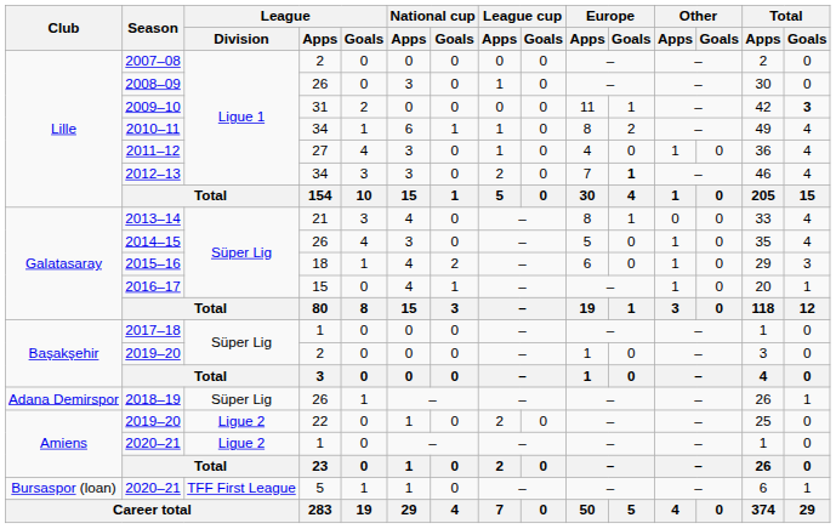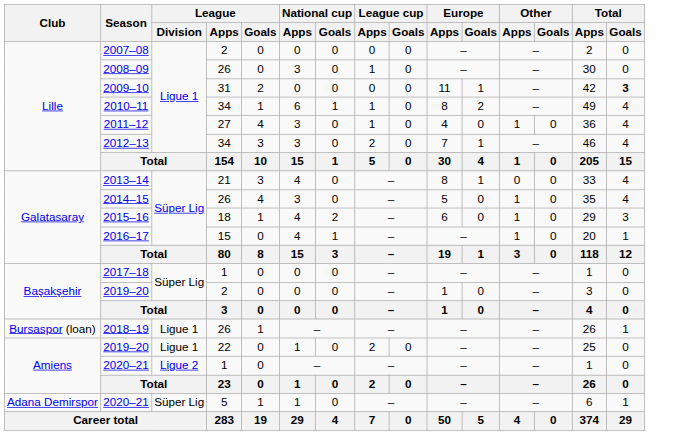 <table class="wikitable" style="text-align: center">
 <tr>
 <th rowspan="2">Club</th>
 <th rowspan="2">Season</th>
 <th colspan="3">League</th>
 <th colspan="2">National cup</th>
 <th colspan="2">League cup</th>
 <th colspan="2">Europe</th>
 <th colspan="2">Other</th>
 <th colspan="2">Total</th>
 </tr>
 <tr>
 <th>Division</th>
 <th>Apps</th>
 <th>Goals</th>
 <th>Apps</th>
 <th>Goals</th>
 <th>Apps</th>
 <th>Goals</th>
 <th>Apps</th>
 <th>Goals</th>
 <th>Apps</th>
 <th>Goals</th>
 <th>Apps</th>
 <th>Goals</th>
 </tr>
 <tr>
 <td rowspan="7"><a href='#'>Lille</a></td>
 <td><a href='#'>2007–08</a></td>
 <td rowspan="6"><a href='#'>Ligue 1</a></td>
 <td>2</td>
 <td>0</td>
 <td>0</td>
 <td>0</td>
 <td>0</td>
 <td>0</td>
 <td colspan="2">–</td>
 <td colspan="2">–</td>
 <td>2</td>
 <td>0</td>
 </tr>
 <tr>
 <td><a href='#'>2008–09</a></td>
 <td>26</td>
 <td>0</td>
 <td>3</td>
 <td>0</td>
 <td>1</td>
 <td>0</td>
 <td colspan="2">–</td>
 <td colspan="2">–</td>
 <td>30</td>
 <td>0</td>
 </tr>
 <tr>
 <td><a href='#'>2009–10</a></td>
 <td>31</td>
 <td>2</td>
 <td>0</td>
 <td>0</td>
 <td>0</td>
 <td>0</td>
 <td>11</td>
 <td>1</td>
 <td colspan="2">–</td>
 <td>42</td>
 <td><strong>3</strong></td>
 </tr>
 <tr>
 <td><a href='#'>2010–11</a></td>
 <td>34</td>
 <td>1</td>
 <td>6</td>
 <td>1</td>
 <td>1</td>
 <td>0</td>
 <td>8</td>
 <td>2</td>
 <td colspan="2">–</td>
 <td>49</td>
 <td>4</td>
 </tr>
 <tr>
 <td><a href='#'>2011–12</a></td>
 <td>27</td>
 <td>4</td>
 <td>3</td>
 <td>0</td>
 <td>1</td>
 <td>0</td>
 <td>4</td>
 <td>0</td>
 <td>1</td>
 <td>0</td>
 <td>36</td>
 <td>4</td>
 </tr>
 <tr>
 <td><a href='#'>2012–13</a></td>
 <td>34</td>
 <td>3</td>
 <td>3</td>
 <td>0</td>
 <td>2</td>
 <td>0</td>
 <td>7</td>
-<td><strong>1</strong></td>
+<td>1</td>
 <td colspan="2">–</td>
 <td>46</td>
 <td>4</td>
 </tr>
 <tr>
 <th colspan="2">Total</th>
 <th>154</th>
 <th>10</th>
 <th>15</th>
 <th>1</th>
 <th>5</th>
 <th>0</th>
 <th>30</th>
 <th>4</th>
 <th>1</th>
 <th>0</th>
 <th>205</th>
 <th>15</th>
 </tr>
 <tr>
 <td rowspan="5"><a href='#'>Galatasaray</a></td>
 <td><a href='#'>2013–14</a></td>
 <td rowspan="4"><a href='#'>Süper Lig</a></td>
 <td>21</td>
 <td>3</td>
 <td>4</td>
 <td>0</td>
 <td colspan="2">–</td>
 <td>8</td>
 <td>1</td>
 <td>0</td>
 <td>0</td>
 <td>33</td>
 <td>4</td>
 </tr>
 <tr>
 <td><a href='#'>2014–15</a></td>
 <td>26</td>
 <td>4</td>
 <td>3</td>
 <td>0</td>
 <td colspan="2">–</td>
 <td>5</td>
 <td>0</td>
 <td>1</td>
 <td>0</td>
 <td>35</td>
 <td>4</td>
 </tr>
 <tr>
 <td><a href='#'>2015–16</a></td>
 <td>18</td>
 <td>1</td>
 <td>4</td>
 <td>2</td>
 <td colspan="2">–</td>
 <td>6</td>
 <td>0</td>
 <td>1</td>
 <td>0</td>
 <td>29</td>
 <td>3</td>
 </tr>
 <tr>
 <td><a href='#'>2016–17</a></td>
 <td>15</td>
 <td>0</td>
 <td>4</td>
 <td>1</td>
 <td colspan="2">–</td>
 <td colspan="2">–</td>
 <td>1</td>
 <td>0</td>
 <td>20</td>
 <td>1</td>
 </tr>
 <tr>
 <th colspan="2">Total</th>
 <th>80</th>
 <th>8</th>
 <th>15</th>
 <th>3</th>
 <th colspan="2">–</th>
 <th>19</th>
 <th>1</th>
 <th>3</th>
 <th>0</th>
 <th>118</th>
 <th>12</th>
 </tr>
 <tr>
 <td rowspan="3"><a href='#'>Başakşehir</a></td>
 <td><a href='#'>2017–18</a></td>
 <td rowspan="2">Süper Lig</td>
 <td>1</td>
 <td>0</td>
 <td>0</td>
 <td>0</td>
 <td colspan="2">–</td>
 <td colspan="2">–</td>
 <td colspan="2">–</td>
 <td>1</td>
 <td>0</td>
 </tr>
 <tr>
 <td><a href='#'>2019–20</a></td>
 <td>2</td>
 <td>0</td>
 <td>0</td>
 <td>0</td>
 <td colspan="2">–</td>
 <td>1</td>
 <td>0</td>
 <td colspan="2">–</td>
 <td>3</td>
 <td>0</td>
 </tr>
 <tr>
 <th colspan="2">Total</th>
 <th>3</th>
 <th>0</th>
 <th>0</th>
 <th>0</th>
 <th colspan="2">–</th>
 <th>1</th>
 <th>0</th>
 <th colspan="2">–</th>
 <th>4</th>
 <th>0</th>
 </tr>
 <tr>
-<td><a href='#'>Adana Demirspor</a></td>
+<td><a href='#'>Bursaspor</a> (loan)</td>
 <td><a href='#'>2018–19</a></td>
-<td>Süper Lig</td>
+<td>Ligue 1</td>
 <td>26</td>
 <td>1</td>
 <td colspan="2">–</td>
 <td colspan="2">–</td>
 <td colspan="2">–</td>
 <td colspan="2">–</td>
 <td>26</td>
 <td>1</td>
 </tr>
 <tr>
 <td rowspan="3"><a href='#'>Amiens</a></td>
 <td><a href='#'>2019–20</a></td>
-<td><a href='#'>Ligue 2</a></td>
+<td>Ligue 1</td>
 <td>22</td>
 <td>0</td>
 <td>1</td>
 <td>0</td>
 <td>2</td>
 <td>0</td>
 <td colspan="2">–</td>
 <td colspan="2">–</td>
 <td>25</td>
 <td>0</td>
 </tr>
 <tr>
 <td><a href='#'>2020–21</a></td>
 <td><a href='#'>Ligue 2</a></td>
 <td>1</td>
 <td>0</td>
 <td colspan="2">–</td>
 <td colspan="2">–</td>
 <td colspan="2">–</td>
 <td colspan="2">–</td>
 <td>1</td>
 <td>0</td>
 </tr>
 <tr>
 <th colspan="2">Total</th>
 <th>23</th>
 <th>0</th>
 <th>1</th>
 <th>0</th>
 <th>2</th>
 <th>0</th>
 <th colspan="2">–</th>
 <th colspan="2">–</th>
 <th>26</th>
 <th>0</th>
 </tr>
 <tr>
-<td><a href='#'>Bursaspor</a> (loan)</td>
+<td><a href='#'>Adana Demirspor</a></td>
 <td><a href='#'>2020–21</a></td>
-<td><a href='#'>TFF First League</a></td>
+<td>Süper Lig</td>
 <td>5</td>
 <td>1</td>
 <td>1</td>
 <td>0</td>
 <td colspan="2">–</td>
 <td colspan="2">–</td>
 <td colspan="2">–</td>
 <td>6</td>
 <td>1</td>
 </tr>
 <tr>
 <th colspan="3">Career total</th>
 <th>283</th>
 <th>19</th>
 <th>29</th>
 <th>4</th>
 <th>7</th>
 <th>0</th>
 <th>50</th>
 <th>5</th>
 <th>4</th>
 <th>0</th>
 <th>374</th>
 <th>29</th>
 </tr>
 </table>
